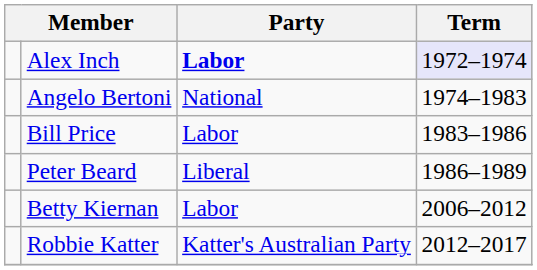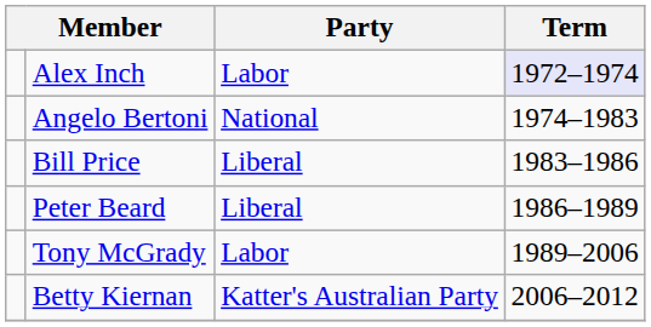 <table class="wikitable">
 <tr>
 <th colspan="2">Member</th>
 <th>Party</th>
 <th>Term</th>
 </tr>
 <tr>
 <td> </td>
 <td><a href='#'>Alex Inch</a></td>
-<td><strong><a href='#'>Labor</a></strong></td>
+<td><a href='#'>Labor</a></td>
 <td style="background: lavender;">1972–1974</td>
 </tr>
 <tr>
 <td> </td>
 <td><a href='#'>Angelo Bertoni</a></td>
 <td><a href='#'>National</a></td>
 <td>1974–1983</td>
 </tr>
 <tr>
 <td> </td>
 <td><a href='#'>Bill Price</a></td>
-<td><a href='#'>Labor</a></td>
+<td><a href='#'>Liberal</a></td>
 <td>1983–1986</td>
 </tr>
 <tr>
 <td> </td>
 <td><a href='#'>Peter Beard</a></td>
 <td><a href='#'>Liberal</a></td>
 <td>1986–1989</td>
 </tr>
 <tr>
 <td> </td>
-<td><a href='#'>Betty Kiernan</a></td>
+<td><a href='#'>Tony McGrady</a></td>
 <td><a href='#'>Labor</a></td>
-<td>2006–2012</td>
+<td>1989–2006</td>
 </tr>
 <tr>
 <td> </td>
-<td><a href='#'>Robbie Katter</a></td>
+<td><a href='#'>Betty Kiernan</a></td>
 <td><a href='#'>Katter's Australian Party</a></td>
-<td>2012–2017</td>
+<td>2006–2012</td>
 </tr>
 <tr>
 </tr>
 </table>
